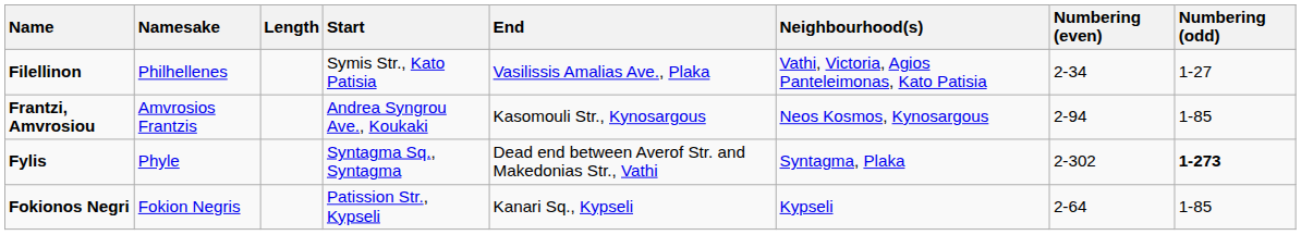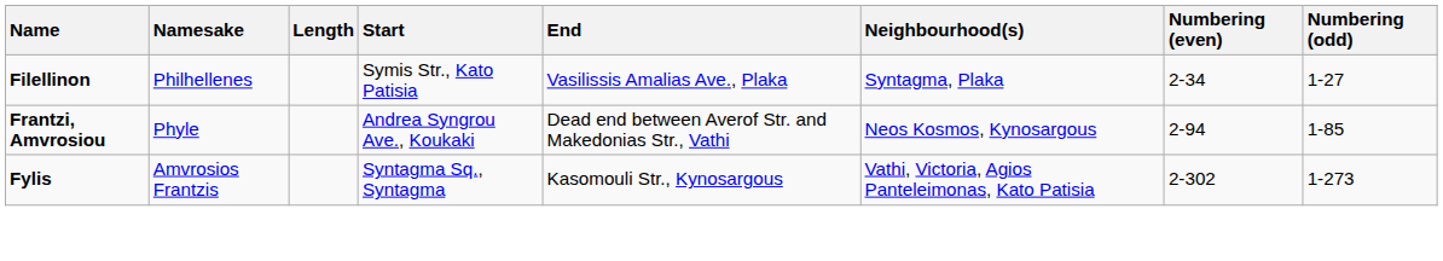 <table class="wikitable sortable">
 <tr>
 <th style="text-align:left;">Name</th>
 <th style="text-align:left;">Namesake</th>
 <th style="text-align:left;">Length</th>
 <th style="text-align:left;">Start</th>
 <th style="text-align:left;">End</th>
 <th style="text-align:left;">Neighbourhood(s)</th>
 <th style="text-align:left;">Numbering (even)</th>
 <th style="text-align:left;">Numbering (odd)</th>
 </tr>
 <tr class="sort">
 <td><strong>Filellinon</strong><br></td>
 <td><a href='#'>Philhellenes</a></td>
 <td></td>
 <td>Symis Str., <a href='#'>Kato Patisia</a></td>
 <td><a href='#'>Vasilissis Amalias Ave.</a>, <a href='#'>Plaka</a></td>
-<td><a href='#'>Vathi</a>, <a href='#'>Victoria</a>, <a href='#'>Agios Panteleimonas</a>, <a href='#'>Kato Patisia</a></td>
+<td><a href='#'>Syntagma</a>, <a href='#'>Plaka</a></td>
 <td>2-34</td>
 <td>1-27</td>
 </tr>
 <tr>
 <td><strong>Frantzi, Amvrosiou</strong><br></td>
-<td><a href='#'>Amvrosios Frantzis</a></td>
+<td><a href='#'>Phyle</a></td>
 <td></td>
 <td><a href='#'>Andrea Syngrou Ave.</a>, <a href='#'>Koukaki</a></td>
-<td>Kasomouli Str., <a href='#'>Kynosargous</a></td>
+<td>Dead end between Averof Str. and Makedonias Str., <a href='#'>Vathi</a></td>
 <td><a href='#'>Neos Kosmos</a>, <a href='#'>Kynosargous</a></td>
 <td>2-94</td>
 <td>1-85</td>
 </tr>
 <tr>
 <td><strong>Fylis</strong><br></td>
-<td><a href='#'>Phyle</a></td>
+<td><a href='#'>Amvrosios Frantzis</a></td>
 <td></td>
 <td><a href='#'>Syntagma Sq.</a>, <a href='#'>Syntagma</a></td>
-<td>Dead end between Averof Str. and Makedonias Str., <a href='#'>Vathi</a></td>
-<td><a href='#'>Syntagma</a>, <a href='#'>Plaka</a></td>
+<td>Kasomouli Str., <a href='#'>Kynosargous</a></td>
+<td><a href='#'>Vathi</a>, <a href='#'>Victoria</a>, <a href='#'>Agios Panteleimonas</a>, <a href='#'>Kato Patisia</a></td>
 <td>2-302</td>
-<td><strong>1-273</strong></td>
-</tr>
-<tr>
-<td><strong>Fokionos Negri</strong><br></td>
-<td><a href='#'>Fokion Negris</a></td>
-<td></td>
-<td><a href='#'>Patission Str.</a>, <a href='#'>Kypseli</a></td>
-<td>Kanari Sq., <a href='#'>Kypseli</a></td>
-<td><a href='#'>Kypseli</a></td>
-<td>2-64</td>
-<td>1-85</td>
+<td>1-273</td>
 </tr>
 </table>
